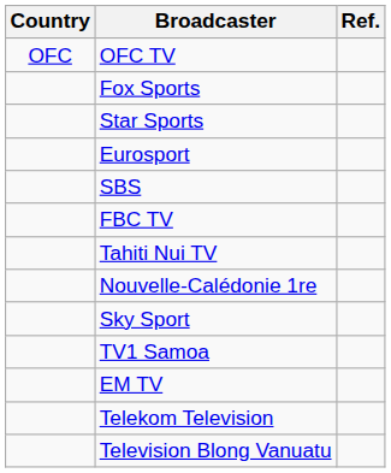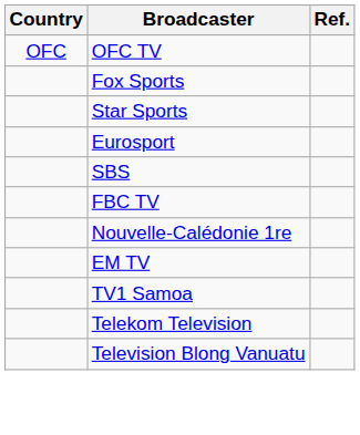 <table class="wikitable">
 <tr>
 <th>Country</th>
 <th>Broadcaster</th>
 <th>Ref.</th>
 </tr>
 <tr>
 <td style="text-align:center"><a href='#'>OFC</a></td>
 <td><a href='#'>OFC TV</a></td>
 <td></td>
 </tr>
 <tr>
 <td style="text-align:center"></td>
 <td><a href='#'>Fox Sports</a></td>
 <td></td>
 </tr>
 <tr>
 <td style="text-align:center"></td>
 <td><a href='#'>Star Sports</a></td>
 <td></td>
 </tr>
 <tr>
 <td></td>
 <td><a href='#'>Eurosport</a></td>
 <td></td>
 </tr>
 <tr>
 <td></td>
 <td><a href='#'>SBS</a></td>
 <td></td>
 </tr>
 <tr>
 <td></td>
 <td><a href='#'>FBC TV</a></td>
 <td></td>
 </tr>
 <tr>
 <td></td>
-<td><a href='#'>Tahiti Nui TV</a></td>
-<td></td>
-</tr>
-<tr>
-<td></td>
 <td><a href='#'>Nouvelle-Calédonie 1re</a></td>
 <td></td>
 </tr>
 <tr>
 <td></td>
-<td><a href='#'>Sky Sport</a></td>
+<td><a href='#'>EM TV</a></td>
 <td></td>
 </tr>
 <tr>
 <td></td>
 <td><a href='#'>TV1 Samoa</a></td>
-<td></td>
-</tr>
-<tr>
-<td></td>
-<td><a href='#'>EM TV</a></td>
 <td></td>
 </tr>
 <tr>
 <td></td>
 <td><a href='#'>Telekom Television</a></td>
 <td></td>
 </tr>
 <tr>
 <td></td>
 <td><a href='#'>Television Blong Vanuatu</a></td>
 <td></td>
 </tr>
 </table>
